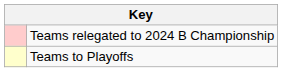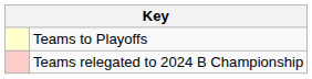 <table class="wikitable" style="text-align: center;">
 <tr>
 <th colspan=2>Key</th>
 </tr>
 <tr>
+<td style="background:#ffffcc; width:20px;"></td>
+<td align=left>Teams to Playoffs</td>
+</tr>
+<tr>
 <td style="background:#ffcccc; width:20px;"></td>
 <td align=left>Teams relegated to 2024 B Championship</td>
 </tr>
-<tr>
-<td style="background:#ffffcc; width:20px;"></td>
-<td align=left>Teams to Playoffs</td>
-</tr>
 </table>
